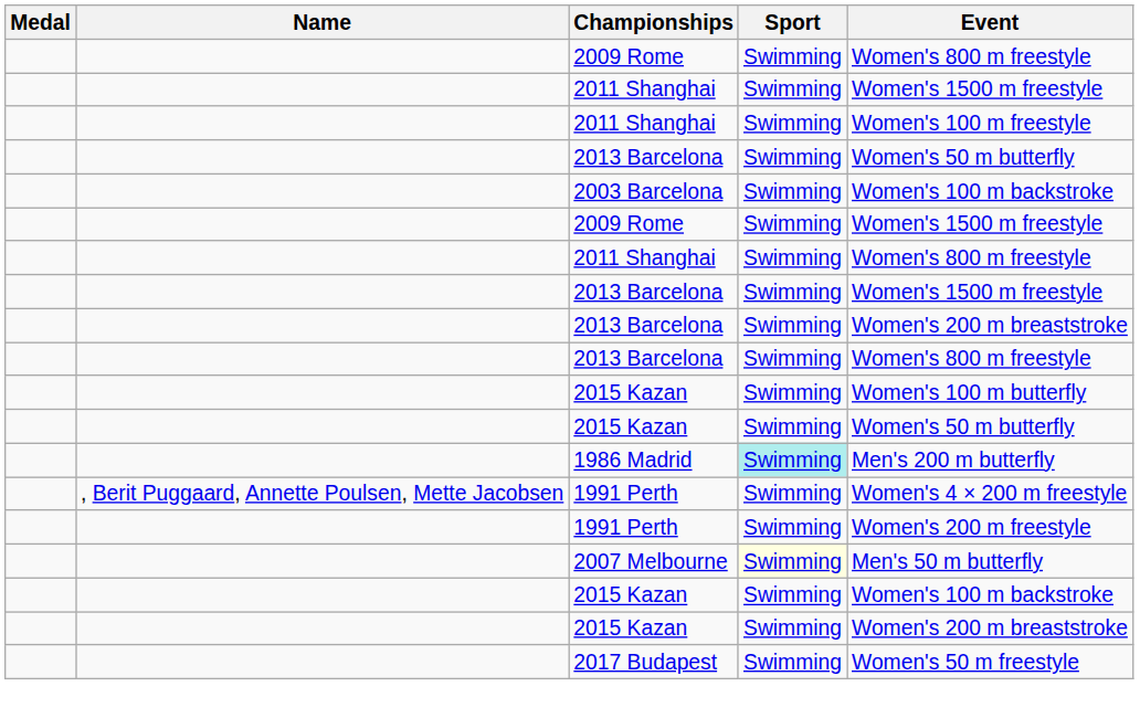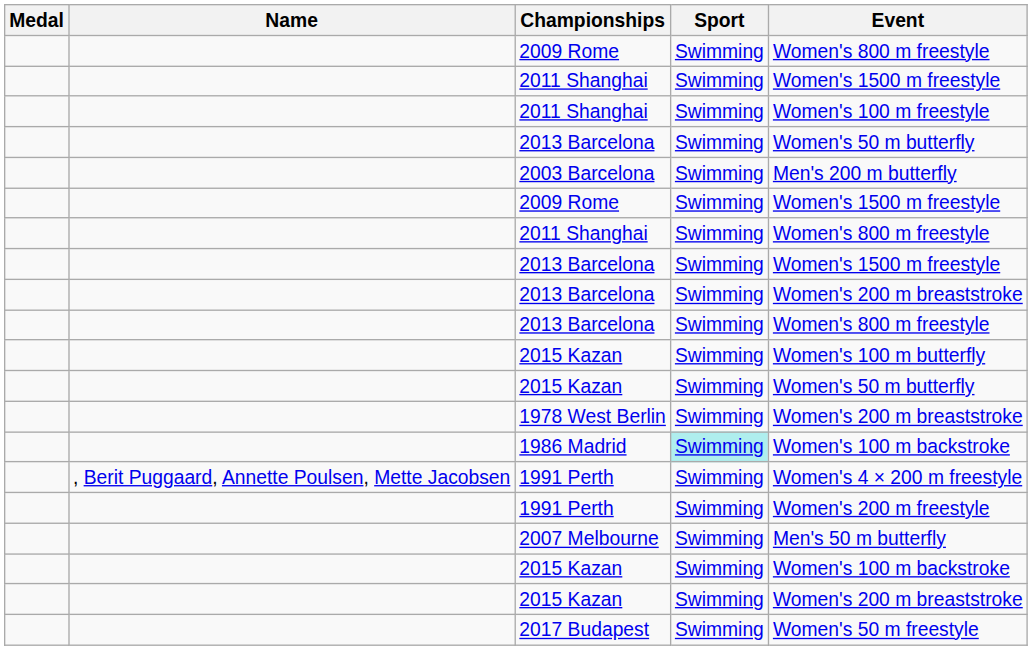 <table class="wikitable sortable" style="font-size:90%;">
 <tr>
 <th>Medal</th>
 <th>Name</th>
 <th>Championships</th>
 <th>Sport</th>
 <th>Event</th>
 </tr>
 <tr>
 <td></td>
 <td></td>
 <td><a href='#'>2009 Rome</a></td>
 <td><a href='#'>Swimming</a></td>
 <td><a href='#'>Women's 800 m freestyle</a></td>
 </tr>
 <tr>
 <td></td>
 <td></td>
 <td><a href='#'>2011 Shanghai</a></td>
 <td><a href='#'>Swimming</a></td>
 <td><a href='#'>Women's 1500 m freestyle</a></td>
 </tr>
 <tr>
 <td></td>
 <td></td>
 <td><a href='#'>2011 Shanghai</a></td>
 <td><a href='#'>Swimming</a></td>
 <td><a href='#'>Women's 100 m freestyle</a></td>
 </tr>
 <tr>
 <td></td>
 <td></td>
 <td><a href='#'>2013 Barcelona</a></td>
 <td><a href='#'>Swimming</a></td>
 <td><a href='#'>Women's 50 m butterfly</a></td>
 </tr>
 <tr>
 <td></td>
 <td></td>
 <td><a href='#'>2003 Barcelona</a></td>
 <td><a href='#'>Swimming</a></td>
-<td><a href='#'>Women's 100 m backstroke</a></td>
+<td><a href='#'>Men's 200 m butterfly</a></td>
 </tr>
 <tr>
 <td></td>
 <td></td>
 <td><a href='#'>2009 Rome</a></td>
 <td><a href='#'>Swimming</a></td>
 <td><a href='#'>Women's 1500 m freestyle</a></td>
 </tr>
 <tr>
 <td></td>
 <td></td>
 <td><a href='#'>2011 Shanghai</a></td>
 <td><a href='#'>Swimming</a></td>
 <td><a href='#'>Women's 800 m freestyle</a></td>
 </tr>
 <tr>
 <td></td>
 <td></td>
 <td><a href='#'>2013 Barcelona</a></td>
 <td><a href='#'>Swimming</a></td>
 <td><a href='#'>Women's 1500 m freestyle</a></td>
 </tr>
 <tr>
 <td></td>
 <td></td>
 <td><a href='#'>2013 Barcelona</a></td>
 <td><a href='#'>Swimming</a></td>
 <td><a href='#'>Women's 200 m breaststroke</a></td>
 </tr>
 <tr>
 <td></td>
 <td></td>
 <td><a href='#'>2013 Barcelona</a></td>
 <td><a href='#'>Swimming</a></td>
 <td><a href='#'>Women's 800 m freestyle</a></td>
 </tr>
 <tr>
 <td></td>
 <td></td>
 <td><a href='#'>2015 Kazan</a></td>
 <td><a href='#'>Swimming</a></td>
 <td><a href='#'>Women's 100 m butterfly</a></td>
 </tr>
 <tr>
 <td></td>
 <td></td>
 <td><a href='#'>2015 Kazan</a></td>
 <td><a href='#'>Swimming</a></td>
 <td><a href='#'>Women's 50 m butterfly</a></td>
 </tr>
 <tr>
 <td></td>
 <td></td>
+<td><a href='#'>1978 West Berlin</a></td>
+<td><a href='#'>Swimming</a></td>
+<td><a href='#'>Women's 200 m breaststroke</a></td>
+</tr>
+<tr>
+<td></td>
+<td></td>
 <td><a href='#'>1986 Madrid</a></td>
 <td style="background: paleturquoise;"><a href='#'>Swimming</a></td>
-<td><a href='#'>Men's 200 m butterfly</a></td>
+<td><a href='#'>Women's 100 m backstroke</a></td>
 </tr>
 <tr>
 <td></td>
 <td>, <a href='#'>Berit Puggaard</a>, <a href='#'>Annette Poulsen</a>, <a href='#'>Mette Jacobsen</a></td>
 <td><a href='#'>1991 Perth</a></td>
 <td><a href='#'>Swimming</a></td>
 <td><a href='#'>Women's 4 × 200 m freestyle</a></td>
 </tr>
 <tr>
 <td></td>
 <td></td>
 <td><a href='#'>1991 Perth</a></td>
 <td><a href='#'>Swimming</a></td>
 <td><a href='#'>Women's 200 m freestyle</a></td>
 </tr>
 <tr>
 <td></td>
 <td></td>
 <td><a href='#'>2007 Melbourne</a></td>
-<td style="background: lightyellow;"><a href='#'>Swimming</a></td>
+<td><a href='#'>Swimming</a></td>
 <td><a href='#'>Men's 50 m butterfly</a></td>
 </tr>
 <tr>
 <td></td>
 <td></td>
 <td><a href='#'>2015 Kazan</a></td>
 <td><a href='#'>Swimming</a></td>
 <td><a href='#'>Women's 100 m backstroke</a></td>
 </tr>
 <tr>
 <td></td>
 <td></td>
 <td><a href='#'>2015 Kazan</a></td>
 <td><a href='#'>Swimming</a></td>
 <td><a href='#'>Women's 200 m breaststroke</a></td>
 </tr>
 <tr>
 <td></td>
 <td></td>
 <td><a href='#'>2017 Budapest</a></td>
 <td><a href='#'>Swimming</a></td>
 <td><a href='#'>Women's 50 m freestyle</a></td>
 </tr>
 </table>
